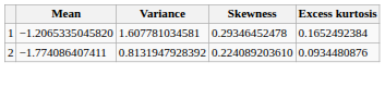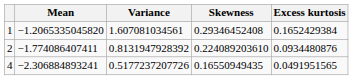 <table class="wikitable" border="1">
 <tr>
 <th></th>
 <th>Mean</th>
 <th>Variance</th>
 <th>Skewness</th>
 <th>Excess kurtosis</th>
 </tr>
 <tr>
 <td>1</td>
 <td>−1.2065335045820</td>
-<td>1.607781034581</td>
-<td>0.29346452478</td>
-<td>0.1652492384</td>
+<td>1.607081034561</td>
+<td>0.29346452408</td>
+<td>0.1652429384</td>
 </tr>
 <tr>
 <td>2</td>
 <td>−1.774086407411</td>
 <td>0.8131947928392</td>
 <td>0.224089203610</td>
 <td>0.0934480876</td>
 </tr>
+<tr>
+<td>4</td>
+<td>−2.306884893241</td>
+<td>0.5177237207726</td>
+<td>0.16550949435</td>
+<td>0.0491951565</td>
+</tr>
 </table>
